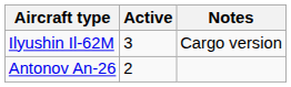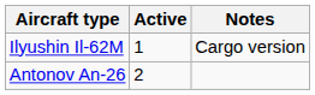 <table class="wikitable sortable">
 <tr>
 <th>Aircraft type</th>
 <th>Active</th>
 <th>Notes</th>
 </tr>
 <tr>
 <td><a href='#'>Ilyushin Il-62M</a></td>
-<td>3</td>
+<td>1</td>
 <td>Cargo version</td>
 </tr>
 <tr>
 <td><a href='#'>Antonov An-26</a></td>
 <td>2</td>
 <td></td>
 </tr>
 </table>
